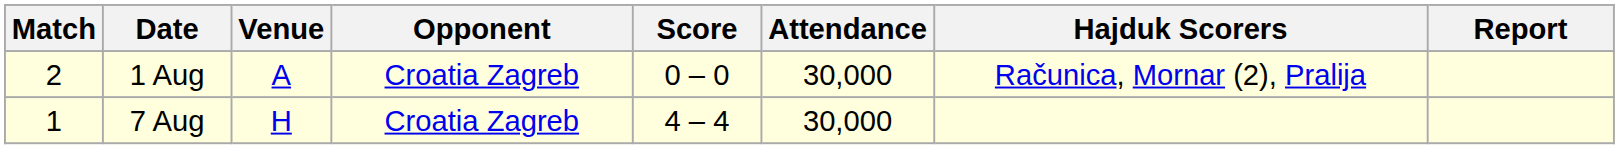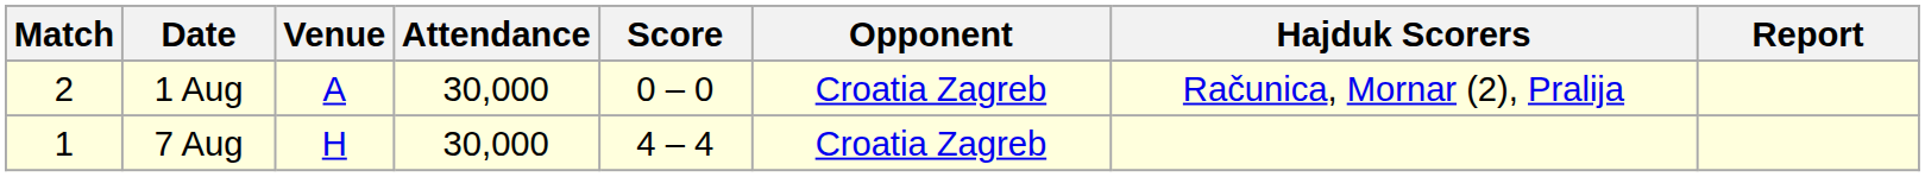 <table class="wikitable sortable" style="text-align: center; font-size:95%;">
 <tr>
 <th width="30">Match</th>
 <th width="60">Date</th>
 <th width="20">Venue</th>
+<th width="40">Attendance</th>
+<th width="60">Score</th>
 <th width="150">Opponent</th>
-<th width="60">Score</th>
-<th width="40">Attendance</th>
 <th width="250">Hajduk Scorers</th>
 <th width="90" class="unsortable">Report</th>
 </tr>
 <tr bgcolor="#ffffdd">
 <td>2</td>
 <td>1 Aug</td>
 <td><a href='#'>A</a></td>
+<td>30,000</td>
+<td>0 – 0</td>
 <td><a href='#'>Croatia Zagreb</a></td>
-<td>0 – 0</td>
-<td>30,000</td>
 <td><a href='#'>Računica</a>, <a href='#'>Mornar</a> (2), <a href='#'>Pralija</a></td>
 <td></td>
 </tr>
 <tr bgcolor="#ffffdd">
 <td>1</td>
 <td>7 Aug</td>
 <td><a href='#'>H</a></td>
+<td>30,000</td>
+<td>4 – 4</td>
 <td><a href='#'>Croatia Zagreb</a></td>
-<td>4 – 4</td>
-<td>30,000</td>
 <td></td>
 <td></td>
 </tr>
 </table>
